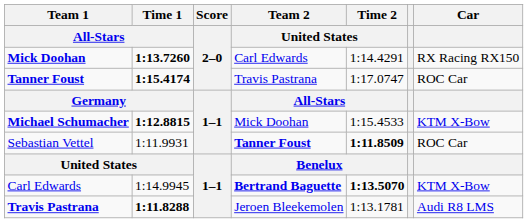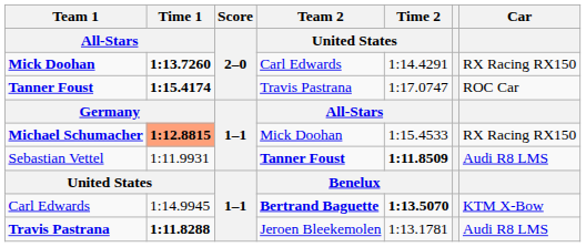 <table class="wikitable">
 <tr>
 <th>Team 1</th>
 <th>Time 1</th>
 <th>Score</th>
 <th>Team 2</th>
 <th>Time 2</th>
 <th></th>
 <th>Car</th>
 </tr>
 <tr>
 <th colspan=2> <a href='#'>All-Stars</a></th>
 <th rowspan=3>2–0</th>
 <th colspan=2> United States</th>
 <th></th>
 <th></th>
 </tr>
 <tr>
 <td><strong><a href='#'>Mick Doohan</a></strong></td>
 <td><strong>1:13.7260</strong></td>
 <td><a href='#'>Carl Edwards</a></td>
 <td>1:14.4291</td>
 <th></th>
 <td>RX Racing RX150</td>
 </tr>
 <tr>
 <td><strong><a href='#'>Tanner Foust</a></strong></td>
 <td><strong>1:15.4174</strong></td>
 <td><a href='#'>Travis Pastrana</a></td>
 <td>1:17.0747</td>
 <th></th>
 <td>ROC Car</td>
 </tr>
 <tr>
 <th colspan=2> <a href='#'>Germany</a></th>
 <th rowspan=3>1–1</th>
 <th colspan=2> <a href='#'>All-Stars</a></th>
 <th></th>
 <th></th>
 </tr>
 <tr>
 <td><strong><a href='#'>Michael Schumacher</a></strong></td>
-<td><strong>1:12.8815</strong></td>
+<td style="background: lightsalmon;"><strong>1:12.8815</strong></td>
 <td><a href='#'>Mick Doohan</a></td>
 <td>1:15.4533</td>
 <th></th>
-<td><a href='#'>KTM X-Bow</a></td>
+<td>RX Racing RX150</td>
 </tr>
 <tr>
 <td><a href='#'>Sebastian Vettel</a></td>
 <td>1:11.9931</td>
 <td><strong><a href='#'>Tanner Foust</a></strong></td>
 <td><strong>1:11.8509</strong></td>
 <th></th>
-<td>ROC Car</td>
+<td><a href='#'>Audi R8 LMS</a></td>
 </tr>
 <tr>
 <th colspan=2> United States</th>
 <th rowspan=3>1–1</th>
 <th colspan=2> <a href='#'>Benelux</a></th>
 <th></th>
 <th></th>
 </tr>
 <tr>
 <td><a href='#'>Carl Edwards</a></td>
 <td>1:14.9945</td>
 <td><strong><a href='#'>Bertrand Baguette</a></strong></td>
 <td><strong>1:13.5070</strong></td>
 <th></th>
 <td><a href='#'>KTM X-Bow</a></td>
 </tr>
 <tr>
 <td><strong><a href='#'>Travis Pastrana</a></strong></td>
 <td><strong>1:11.8288</strong></td>
 <td><a href='#'>Jeroen Bleekemolen</a></td>
 <td>1:13.1781</td>
 <th></th>
 <td><a href='#'>Audi R8 LMS</a></td>
 </tr>
 </table>
